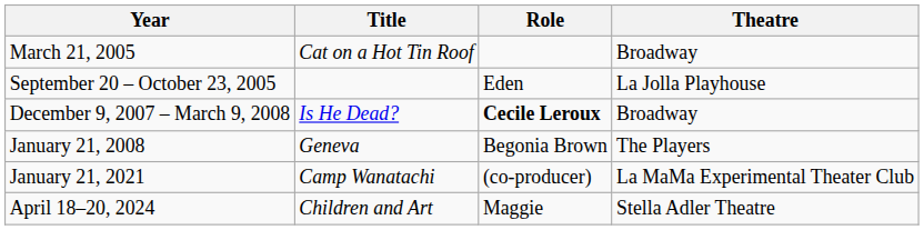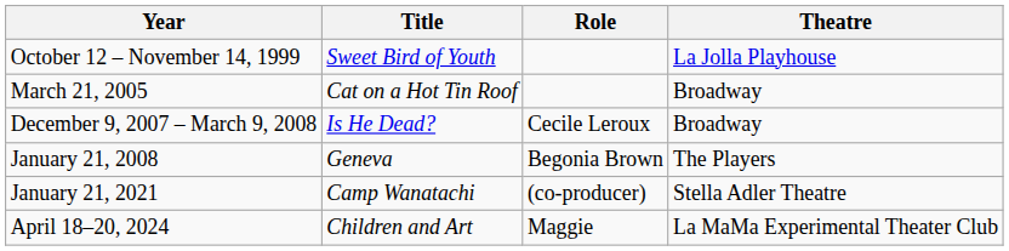 <table class="wikitable sortable">
 <tr>
 <th>Year</th>
 <th>Title</th>
 <th>Role</th>
 <th>Theatre</th>
 </tr>
 <tr>
+<td>October 12 – November 14, 1999</td>
+<td><em><a href='#'>Sweet Bird of Youth</a></em></td>
+<td></td>
+<td><a href='#'>La Jolla Playhouse</a></td>
+</tr>
+<tr>
 <td>March 21, 2005</td>
 <td><em>Cat on a Hot Tin Roof</em></td>
 <td></td>
 <td>Broadway</td>
 </tr>
 <tr>
-<td>September 20 – October 23, 2005</td>
-<td><em></em></td>
-<td>Eden</td>
-<td>La Jolla Playhouse</td>
-</tr>
-<tr>
 <td>December 9, 2007 – March 9, 2008</td>
 <td><em><a href='#'>Is He Dead?</a></em></td>
-<td><strong>Cecile Leroux</strong></td>
+<td>Cecile Leroux</td>
 <td>Broadway</td>
 </tr>
 <tr>
 <td>January 21, 2008</td>
 <td><em>Geneva</em></td>
 <td>Begonia Brown</td>
 <td>The Players</td>
 </tr>
 <tr>
 <td>January 21, 2021</td>
 <td><em>Camp Wanatachi</em></td>
 <td>(co-producer)</td>
-<td>La MaMa Experimental Theater Club</td>
+<td>Stella Adler Theatre</td>
 </tr>
 <tr>
 <td>April 18–20, 2024</td>
 <td><em>Children and Art</em></td>
 <td>Maggie</td>
-<td>Stella Adler Theatre</td>
+<td>La MaMa Experimental Theater Club</td>
 </tr>
 </table>
